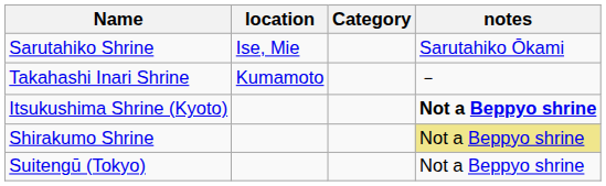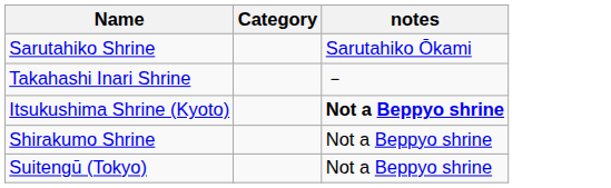 <table class="wikitable">
 <tr>
 <th>Name</th>
-<th>location</th>
 <th>Category</th>
 <th>notes</th>
 </tr>
 <tr>
 <td><a href='#'>Sarutahiko Shrine</a></td>
-<td><a href='#'>Ise, Mie</a></td>
 <td></td>
 <td><a href='#'>Sarutahiko Ōkami</a></td>
 </tr>
 <tr>
 <td><a href='#'>Takahashi Inari Shrine</a></td>
-<td><a href='#'>Kumamoto</a></td>
 <td></td>
 <td>－</td>
 </tr>
 <tr>
 <td><a href='#'>Itsukushima Shrine (Kyoto)</a></td>
 <td></td>
-<td></td>
 <td><strong>Not a <a href='#'>Beppyo shrine</a></strong></td>
 </tr>
 <tr>
 <td><a href='#'>Shirakumo Shrine</a></td>
 <td></td>
-<td></td>
-<td style="background: khaki;">Not a <a href='#'>Beppyo shrine</a></td>
+<td>Not a <a href='#'>Beppyo shrine</a></td>
 </tr>
 <tr>
 <td><a href='#'>Suitengū (Tokyo)</a></td>
 <td></td>
-<td></td>
 <td>Not a <a href='#'>Beppyo shrine</a></td>
 </tr>
 </table>
